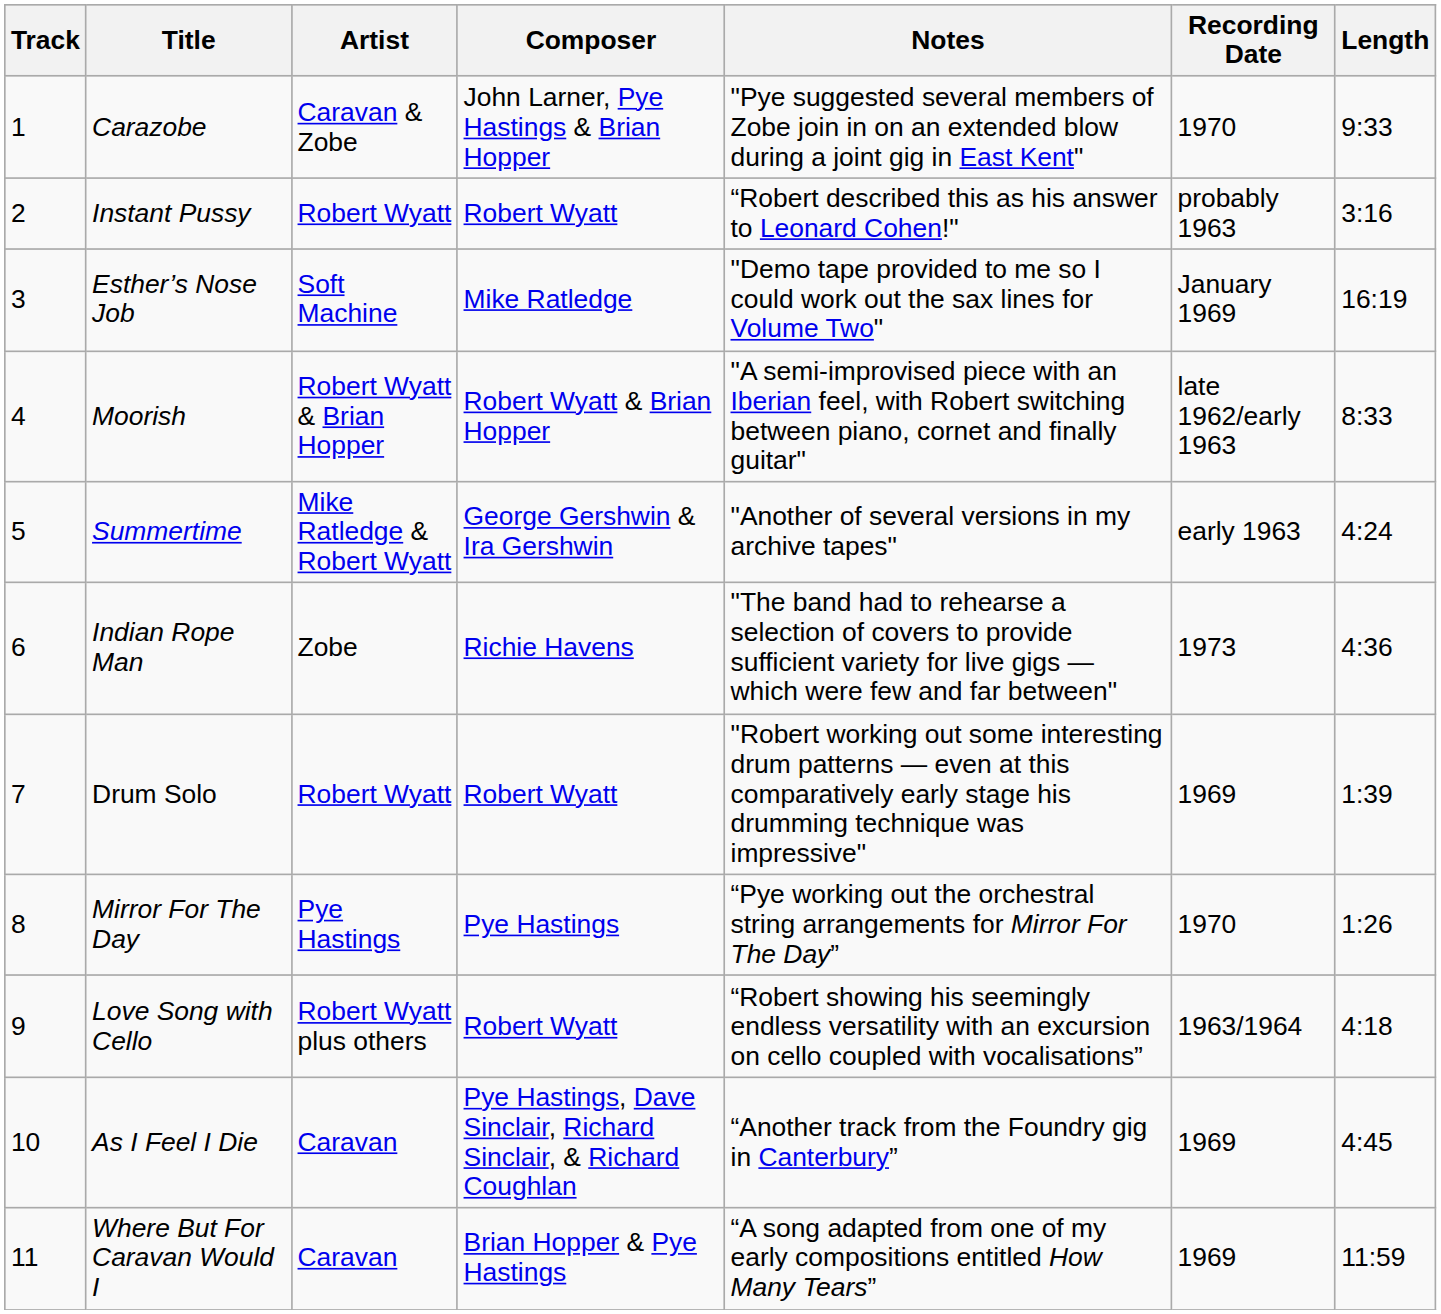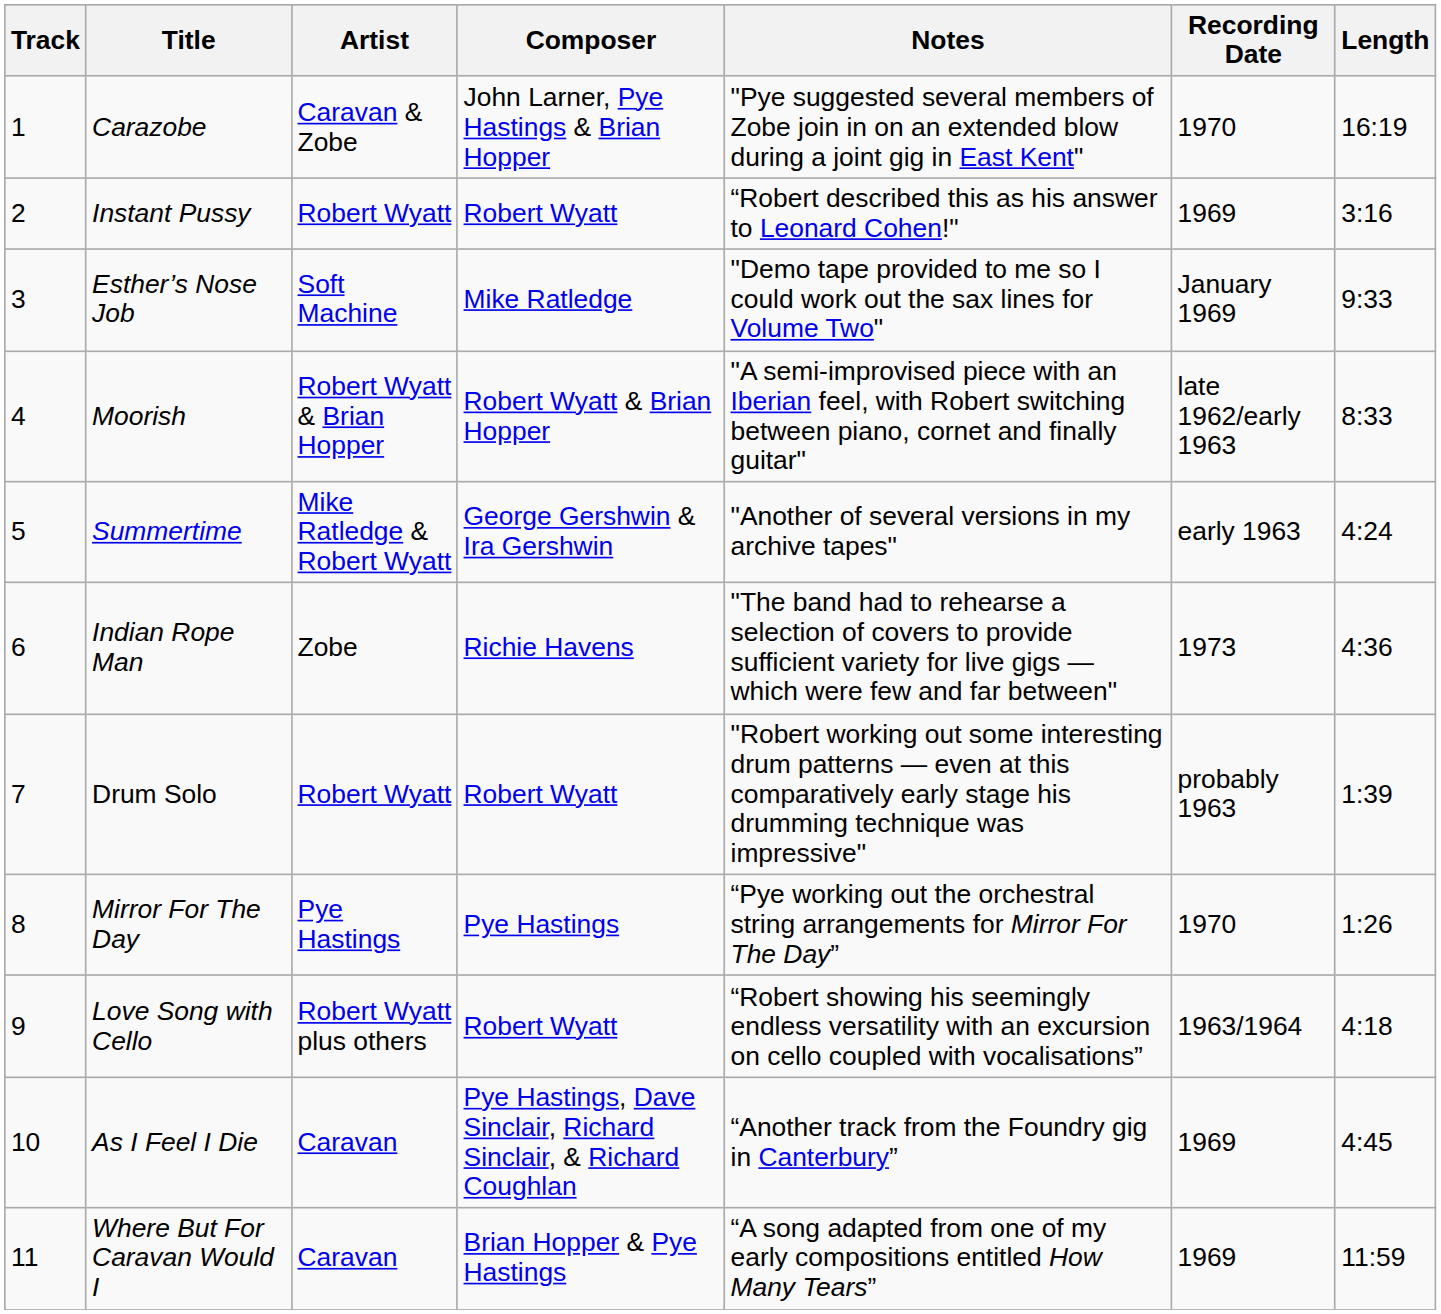 <table class="wikitable">
 <tr>
 <th>Track</th>
 <th>Title</th>
 <th>Artist</th>
 <th>Composer</th>
 <th>Notes</th>
 <th>Recording Date</th>
 <th>Length</th>
 </tr>
 <tr>
 <td>1</td>
 <td><em>Carazobe</em></td>
 <td><a href='#'>Caravan</a> & Zobe</td>
 <td>John Larner, <a href='#'>Pye Hastings</a> & <a href='#'>Brian Hopper</a></td>
 <td>"Pye suggested several members of Zobe join in on an extended blow during a joint gig in <a href='#'>East Kent</a>"</td>
 <td>1970</td>
-<td>9:33</td>
+<td>16:19</td>
 </tr>
 <tr>
 <td>2</td>
 <td><em>Instant Pussy</em></td>
 <td><a href='#'>Robert Wyatt</a></td>
 <td><a href='#'>Robert Wyatt</a></td>
 <td>“Robert described this as his answer to <a href='#'>Leonard Cohen</a>!"</td>
-<td>probably 1963</td>
+<td>1969</td>
 <td>3:16</td>
 </tr>
 <tr>
 <td>3</td>
 <td><em>Esther’s Nose Job</em></td>
 <td><a href='#'>Soft Machine</a></td>
 <td><a href='#'>Mike Ratledge</a></td>
 <td>"Demo tape provided to me so I could work out the sax lines for <a href='#'>Volume Two</a>"</td>
 <td>January 1969</td>
-<td>16:19</td>
+<td>9:33</td>
 </tr>
 <tr>
 <td>4</td>
 <td><em>Moorish</em></td>
 <td><a href='#'>Robert Wyatt</a> & <a href='#'>Brian Hopper</a></td>
 <td><a href='#'>Robert Wyatt</a> & <a href='#'>Brian Hopper</a></td>
 <td>"A semi-improvised piece with an <a href='#'>Iberian</a> feel, with Robert switching between piano, cornet and finally guitar"</td>
 <td>late 1962/early 1963</td>
 <td>8:33</td>
 </tr>
 <tr>
 <td>5</td>
 <td><em><a href='#'>Summertime</a></em></td>
 <td><a href='#'>Mike Ratledge</a> & <a href='#'>Robert Wyatt</a></td>
 <td><a href='#'>George Gershwin</a> & <a href='#'>Ira Gershwin</a></td>
 <td>"Another of several versions in my archive tapes"</td>
 <td>early 1963</td>
 <td>4:24</td>
 </tr>
 <tr>
 <td>6</td>
 <td><em>Indian Rope Man</em></td>
 <td>Zobe</td>
 <td><a href='#'>Richie Havens</a></td>
 <td>"The band had to rehearse a selection of covers to provide sufficient variety for live gigs — which were few and far between"</td>
 <td>1973</td>
 <td>4:36</td>
 </tr>
 <tr>
 <td>7</td>
 <td>Drum Solo</td>
 <td><a href='#'>Robert Wyatt</a></td>
 <td><a href='#'>Robert Wyatt</a></td>
 <td>"Robert working out some interesting drum patterns — even at this comparatively early stage his drumming technique was impressive"</td>
-<td>1969</td>
+<td>probably 1963</td>
 <td>1:39</td>
 </tr>
 <tr>
 <td>8</td>
 <td><em>Mirror For The Day</em></td>
 <td><a href='#'>Pye Hastings</a></td>
 <td><a href='#'>Pye Hastings</a></td>
 <td>“Pye working out the orchestral string arrangements for <em>Mirror For The Day</em>”</td>
 <td>1970</td>
 <td>1:26</td>
 </tr>
 <tr>
 <td>9</td>
 <td><em>Love Song with Cello</em></td>
 <td><a href='#'>Robert Wyatt</a> plus others</td>
 <td><a href='#'>Robert Wyatt</a></td>
 <td>“Robert showing his seemingly endless versatility with an excursion on cello coupled with vocalisations”</td>
 <td>1963/1964</td>
 <td>4:18</td>
 </tr>
 <tr>
 <td>10</td>
 <td><em>As I Feel I Die</em></td>
 <td><a href='#'>Caravan</a></td>
 <td><a href='#'>Pye Hastings</a>, <a href='#'>Dave Sinclair</a>, <a href='#'>Richard Sinclair</a>, & <a href='#'>Richard Coughlan</a></td>
 <td>“Another track from the Foundry gig in <a href='#'>Canterbury</a>”</td>
 <td>1969</td>
 <td>4:45</td>
 </tr>
 <tr>
 <td>11</td>
 <td><em>Where But For Caravan Would I</em></td>
 <td><a href='#'>Caravan</a></td>
 <td><a href='#'>Brian Hopper</a> & <a href='#'>Pye Hastings</a></td>
 <td>“A song adapted from one of my early compositions entitled <em>How Many Tears</em>”</td>
 <td>1969</td>
 <td>11:59</td>
 </tr>
 </table>
